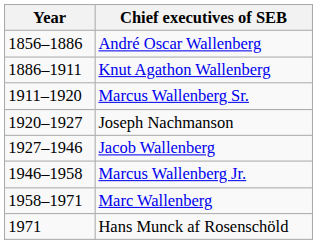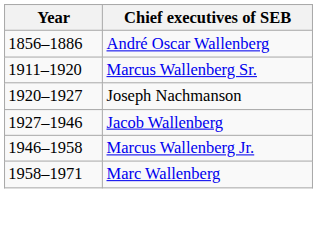 <table class="wikitable" style="width:300px;">
 <tr>
 <th>Year</th>
 <th>Chief executives of SEB</th>
 </tr>
 <tr>
 <td>1856–1886</td>
 <td><a href='#'>André Oscar Wallenberg</a></td>
-</tr>
-<tr>
-<td>1886–1911</td>
-<td><a href='#'>Knut Agathon Wallenberg</a></td>
 </tr>
 <tr>
 <td>1911–1920</td>
 <td><a href='#'>Marcus Wallenberg Sr.</a></td>
 </tr>
 <tr>
 <td>1920–1927</td>
 <td>Joseph Nachmanson</td>
 </tr>
 <tr>
 <td>1927–1946</td>
 <td><a href='#'>Jacob Wallenberg</a></td>
 </tr>
 <tr>
 <td>1946–1958</td>
 <td><a href='#'>Marcus Wallenberg Jr.</a></td>
 </tr>
 <tr>
 <td>1958–1971</td>
 <td><a href='#'>Marc Wallenberg</a></td>
 </tr>
-<tr>
-<td>1971</td>
-<td>Hans Munck af Rosenschöld</td>
-</tr>
 </table>
